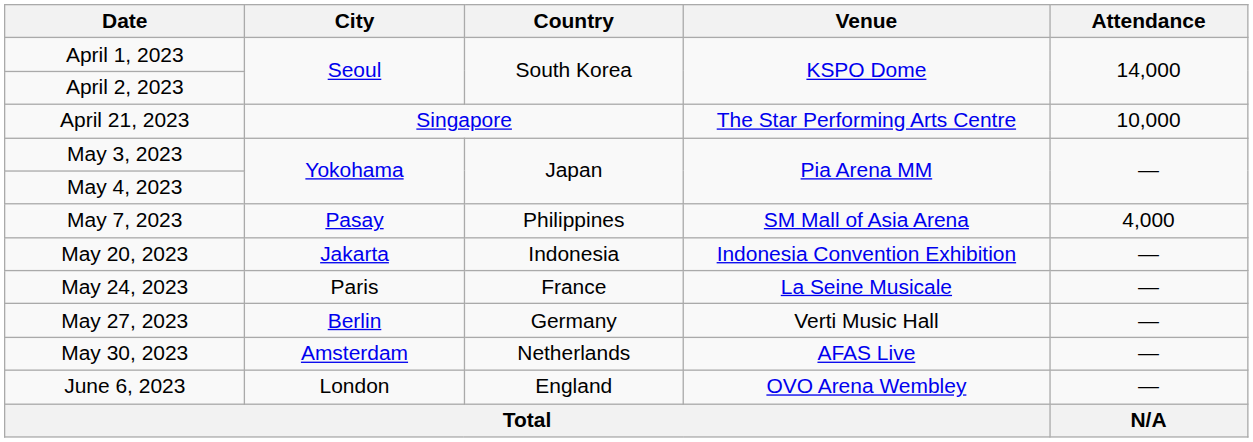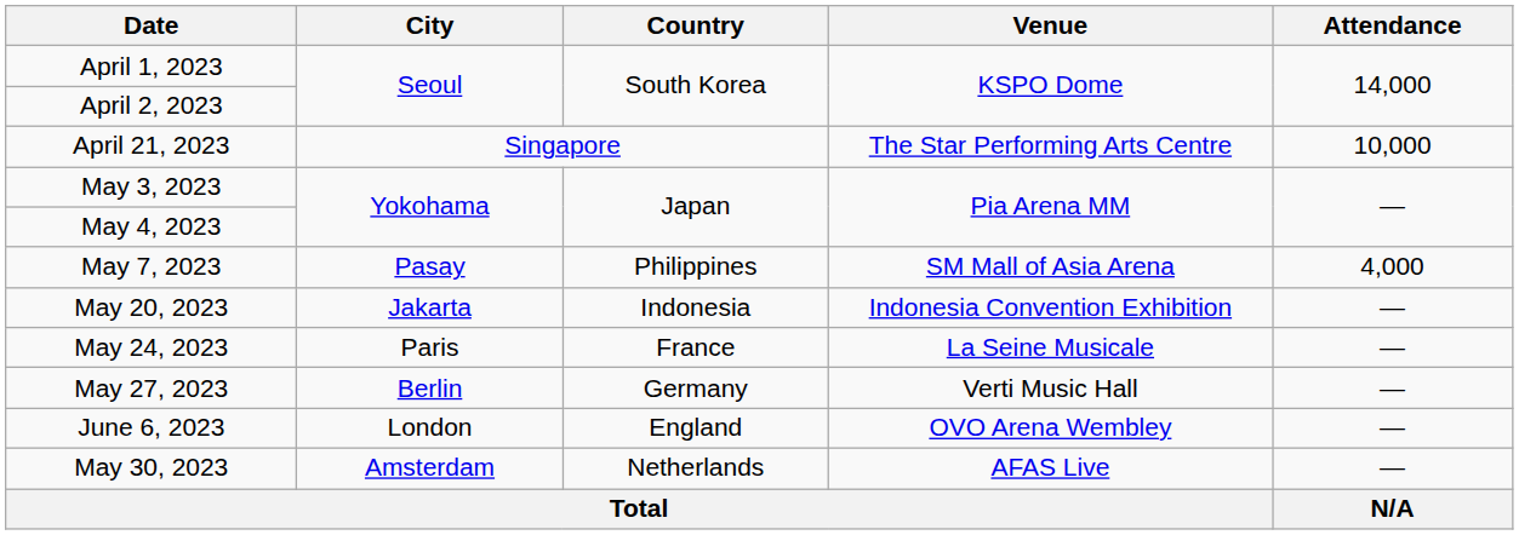 <table class="wikitable plainrowheaders" style="text-align:center;">
 <tr>
 <th scope="col" style="width:11em;">Date</th>
 <th scope="col" style="width:10em;">City</th>
 <th scope="col" style="width:10em;">Country</th>
 <th scope="col" style="width:17em;">Venue</th>
 <th scope="col" style="width:9em;">Attendance</th>
 </tr>
 <tr>
 <td>April 1, 2023</td>
 <td rowspan="2"><a href='#'>Seoul</a></td>
 <td rowspan="2">South Korea</td>
 <td rowspan="2"><a href='#'>KSPO Dome</a></td>
 <td rowspan="2">14,000</td>
 </tr>
 <tr>
 <td>April 2, 2023</td>
 </tr>
 <tr>
 <td>April 21, 2023</td>
 <td colspan="2"><a href='#'>Singapore</a></td>
 <td><a href='#'>The Star Performing Arts Centre</a></td>
 <td>10,000</td>
 </tr>
 <tr>
 <td>May 3, 2023</td>
 <td rowspan="2"><a href='#'>Yokohama</a></td>
 <td rowspan="2">Japan</td>
 <td rowspan="2"><a href='#'>Pia Arena MM</a></td>
 <td rowspan="2">—</td>
 </tr>
 <tr>
 <td>May 4, 2023</td>
 </tr>
 <tr>
 <td>May 7, 2023</td>
 <td><a href='#'>Pasay</a></td>
 <td>Philippines</td>
 <td><a href='#'>SM Mall of Asia Arena</a></td>
 <td>4,000</td>
 </tr>
 <tr>
 <td>May 20, 2023</td>
 <td><a href='#'>Jakarta</a></td>
 <td>Indonesia</td>
 <td><a href='#'>Indonesia Convention Exhibition</a></td>
 <td>—</td>
 </tr>
 <tr>
 <td>May 24, 2023</td>
 <td>Paris</td>
 <td>France</td>
 <td><a href='#'>La Seine Musicale</a></td>
 <td>—</td>
 </tr>
 <tr>
 <td>May 27, 2023</td>
 <td><a href='#'>Berlin</a></td>
 <td>Germany</td>
 <td>Verti Music Hall</td>
 <td>—</td>
 </tr>
 <tr>
+<td>June 6, 2023</td>
+<td>London</td>
+<td>England</td>
+<td><a href='#'>OVO Arena Wembley</a></td>
+<td>—</td>
+</tr>
+<tr>
 <td>May 30, 2023</td>
 <td><a href='#'>Amsterdam</a></td>
 <td>Netherlands</td>
 <td><a href='#'>AFAS Live</a></td>
 <td>—</td>
 </tr>
 <tr>
-<td>June 6, 2023</td>
-<td>London</td>
-<td>England</td>
-<td><a href='#'>OVO Arena Wembley</a></td>
-<td>—</td>
-</tr>
-<tr>
 <th colspan="4">Total</th>
 <th>N/A</th>
 </tr>
 </table>
